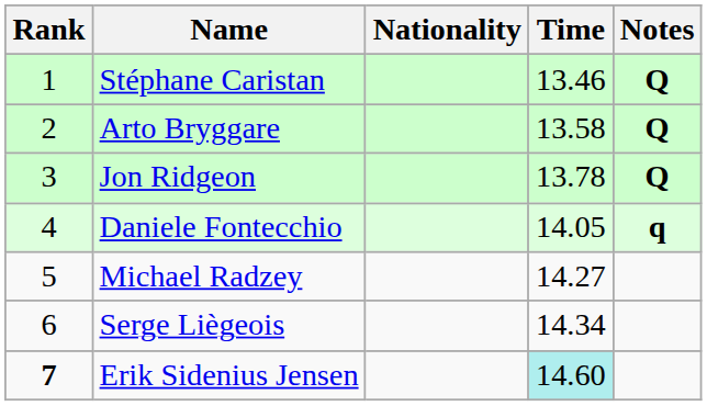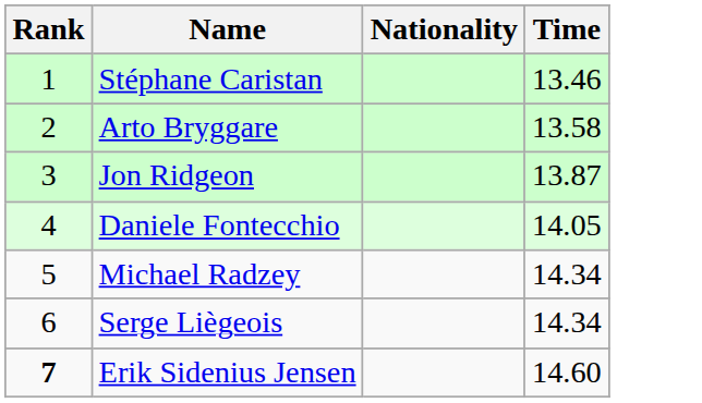 <table class="wikitable sortable" style="text-align:center">
 <tr>
 <th>Rank</th>
 <th>Name</th>
 <th>Nationality</th>
 <th>Time</th>
-<th>Notes</th>
 </tr>
 <tr bgcolor=ccffcc>
 <td>1</td>
 <td align=left><a href='#'>Stéphane Caristan</a></td>
 <td align=left></td>
 <td>13.46</td>
-<td><strong>Q</strong></td>
 </tr>
 <tr bgcolor=ccffcc>
 <td>2</td>
 <td align=left><a href='#'>Arto Bryggare</a></td>
 <td align=left></td>
 <td>13.58</td>
-<td><strong>Q</strong></td>
 </tr>
 <tr bgcolor=ccffcc>
 <td>3</td>
 <td align=left><a href='#'>Jon Ridgeon</a></td>
 <td align=left></td>
-<td>13.78</td>
-<td><strong>Q</strong></td>
+<td>13.87</td>
 </tr>
 <tr bgcolor=ddffdd>
 <td>4</td>
 <td align=left><a href='#'>Daniele Fontecchio</a></td>
 <td align=left></td>
 <td>14.05</td>
-<td><strong>q</strong></td>
 </tr>
 <tr>
 <td>5</td>
 <td align=left><a href='#'>Michael Radzey</a></td>
 <td align=left></td>
-<td>14.27</td>
-<td></td>
+<td>14.34</td>
 </tr>
 <tr>
 <td>6</td>
 <td align=left><a href='#'>Serge Liègeois</a></td>
 <td align=left></td>
 <td>14.34</td>
-<td></td>
 </tr>
 <tr>
 <td><strong>7</strong></td>
 <td align=left><a href='#'>Erik Sidenius Jensen</a></td>
 <td align=left></td>
-<td style="background: paleturquoise;">14.60</td>
-<td></td>
+<td>14.60</td>
 </tr>
 </table>
